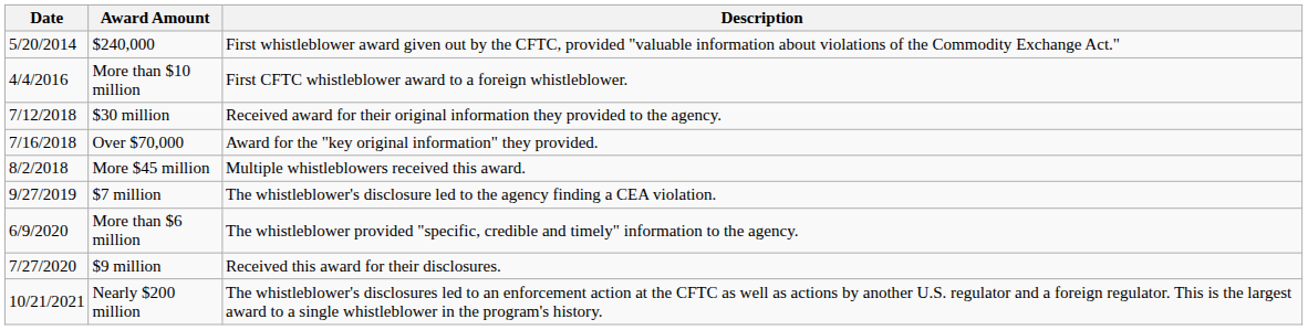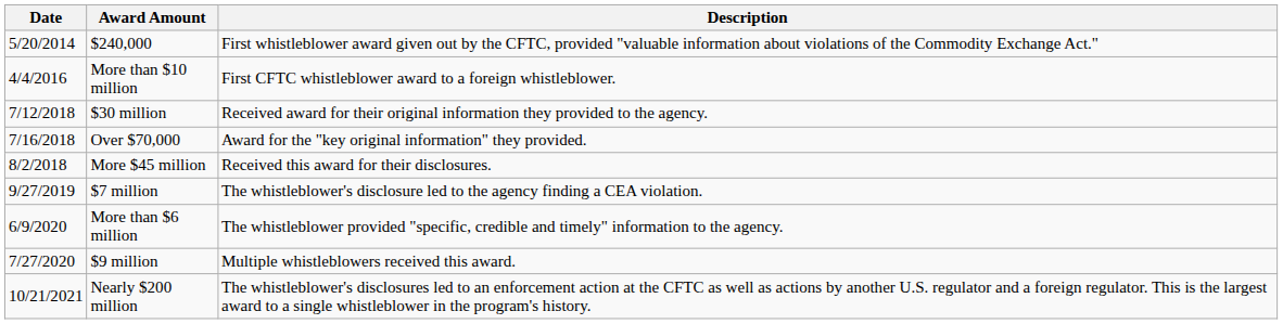 <table class="wikitable">
 <tr>
 <th>Date</th>
 <th>Award Amount</th>
 <th>Description</th>
 </tr>
 <tr>
 <td>5/20/2014</td>
 <td>$240,000</td>
 <td>First whistleblower award given out by the CFTC, provided "valuable information about violations of the Commodity Exchange Act."</td>
 </tr>
 <tr>
 <td>4/4/2016</td>
 <td>More than $10 million</td>
 <td>First CFTC whistleblower award to a foreign whistleblower.</td>
 </tr>
 <tr>
 <td>7/12/2018</td>
 <td>$30 million</td>
 <td>Received award for their original information they provided to the agency.</td>
 </tr>
 <tr>
 <td>7/16/2018</td>
 <td>Over $70,000</td>
 <td>Award for the "key original information" they provided.</td>
 </tr>
 <tr>
 <td>8/2/2018</td>
 <td>More $45 million</td>
-<td>Multiple whistleblowers received this award.</td>
+<td>Received this award for their disclosures.</td>
 </tr>
 <tr>
 <td>9/27/2019</td>
 <td>$7 million</td>
 <td>The whistleblower's disclosure led to the agency finding a CEA violation.</td>
 </tr>
 <tr>
 <td>6/9/2020</td>
 <td>More than $6 million</td>
 <td>The whistleblower provided "specific, credible and timely" information to the agency.</td>
 </tr>
 <tr>
 <td>7/27/2020</td>
 <td>$9 million</td>
-<td>Received this award for their disclosures.</td>
+<td>Multiple whistleblowers received this award.</td>
 </tr>
 <tr>
 <td>10/21/2021</td>
 <td>Nearly $200 million</td>
 <td>The whistleblower's disclosures led to an enforcement action at the CFTC as well as actions by another U.S. regulator and a foreign regulator. This is the largest award to a single whistleblower in the program's history.</td>
 </tr>
 </table>
